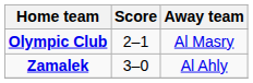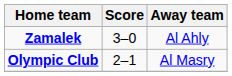 <table class="wikitable" style="text-align: center">
 <tr>
 <th>Home team</th>
 <th>Score</th>
 <th>Away team</th>
 </tr>
 <tr>
+<td><strong><a href='#'>Zamalek</a></strong></td>
+<td>3–0</td>
+<td><a href='#'>Al Ahly</a></td>
+</tr>
+<tr>
 <td><strong><a href='#'>Olympic Club</a></strong></td>
 <td>2–1</td>
 <td><a href='#'>Al Masry</a></td>
 </tr>
 <tr>
-<td><strong><a href='#'>Zamalek</a></strong></td>
-<td>3–0</td>
-<td><a href='#'>Al Ahly</a></td>
-</tr>
-<tr>
 </tr>
 </table>
